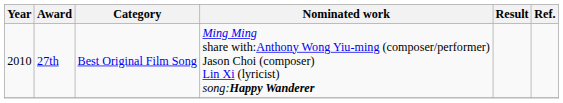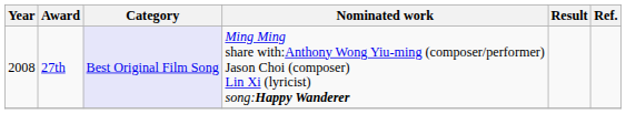 <table class="wikitable">
 <tr>
 <th>Year</th>
 <th>Award</th>
 <th>Category</th>
 <th>Nominated work</th>
 <th>Result</th>
 <th>Ref.</th>
 </tr>
 <tr>
-<td>2010</td>
+<td>2008</td>
 <td><a href='#'>27th</a></td>
-<td><a href='#'>Best Original Film Song</a></td>
+<td style="background: lavender;"><a href='#'>Best Original Film Song</a></td>
 <td><em><a href='#'>Ming Ming</a></em><br> share with:<a href='#'>Anthony Wong Yiu-ming</a> (composer/performer)<br> Jason Choi (composer)<br> <a href='#'>Lin Xi</a> (lyricist)<br><em>song:<strong>Happy Wanderer<strong><em></td>
 <td></td>
 <td></td>
 </tr>
 <tr>
 </tr>
 </table>
